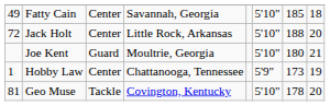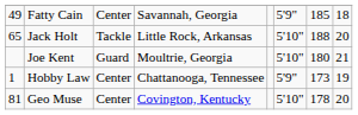 <table class="wikitable">
 <tr>
 </tr>
 <tr>
 <td>49</td>
 <td>Fatty Cain</td>
 <td>Center</td>
 <td>Savannah, Georgia</td>
 <td></td>
-<td>5'10"</td>
+<td>5'9"</td>
 <td>185</td>
 <td>18</td>
 </tr>
 <tr>
-<td>72</td>
+<td>65</td>
 <td>Jack Holt</td>
-<td>Center</td>
+<td>Tackle</td>
 <td>Little Rock, Arkansas</td>
 <td></td>
 <td>5'10"</td>
 <td>188</td>
 <td>20</td>
 </tr>
 <tr>
 <td></td>
 <td>Joe Kent</td>
 <td>Guard</td>
 <td>Moultrie, Georgia</td>
 <td></td>
 <td>5'10"</td>
 <td>180</td>
 <td>21</td>
 </tr>
 <tr>
 <td>1</td>
 <td>Hobby Law</td>
 <td>Center</td>
 <td>Chattanooga, Tennessee</td>
 <td></td>
 <td>5'9"</td>
 <td>173</td>
 <td>19</td>
 </tr>
 <tr>
 <td>81</td>
 <td>Geo Muse</td>
-<td>Tackle</td>
+<td>Center</td>
 <td><a href='#'>Covington, Kentucky</a></td>
 <td></td>
 <td>5'10"</td>
 <td>178</td>
 <td>20</td>
 </tr>
 </table>
